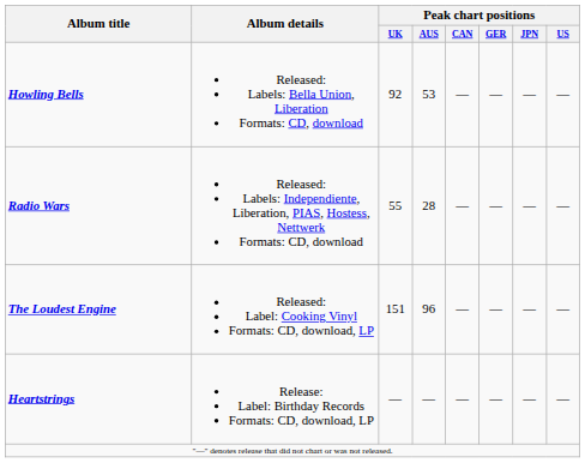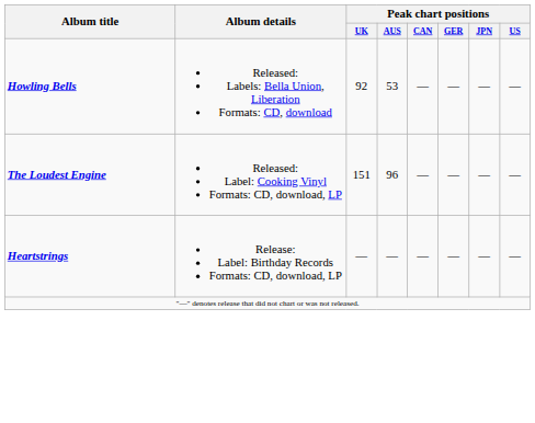 <table class="wikitable" style="text-align:center;">
 <tr>
 <th rowspan="2" width="225">Album title</th>
 <th rowspan="2" width="225">Album details</th>
 <th colspan="6">Peak chart positions</th>
 </tr>
 <tr>
 <th style="width:3em;font-size:75%;"><a href='#'>UK</a><br></th>
 <th style="width:3em;font-size:75%;"><a href='#'>AUS</a><br></th>
 <th style="width:3em;font-size:75%;"><a href='#'>CAN</a></th>
 <th style="width:3em;font-size:75%;"><a href='#'>GER</a></th>
 <th style="width:3em;font-size:75%;"><a href='#'>JPN</a></th>
 <th style="width:3em;font-size:75%;"><a href='#'>US</a></th>
 </tr>
 <tr>
 <td align="left"><strong><em><a href='#'>Howling Bells</a></em></strong></td>
 <td><br><ul><li>Released: </li><li>Labels: <a href='#'>Bella Union</a>, <a href='#'>Liberation</a></li><li>Formats: <a href='#'>CD</a>, <a href='#'>download</a></li></ul></td>
 <td>92</td>
 <td>53</td>
-<td>—</td>
-<td>—</td>
-<td>—</td>
-<td>—</td>
-</tr>
-<tr>
-<td align="left"><strong><em><a href='#'>Radio Wars</a></em></strong></td>
-<td><br><ul><li>Released: </li><li>Labels: <a href='#'>Independiente</a>, Liberation, <a href='#'>PIAS</a>, <a href='#'>Hostess</a>, <a href='#'>Nettwerk</a></li><li>Formats: CD, download</li></ul></td>
-<td>55</td>
-<td>28</td>
 <td>—</td>
 <td>—</td>
 <td>—</td>
 <td>—</td>
 </tr>
 <tr>
 <td align="left"><strong><em><a href='#'>The Loudest Engine</a></em></strong></td>
 <td><br><ul><li>Released: </li><li>Label: <a href='#'>Cooking Vinyl</a></li><li>Formats: CD, download, <a href='#'>LP</a></li></ul></td>
 <td>151<br></td>
 <td>96<br></td>
 <td>—</td>
 <td>—</td>
 <td>—</td>
 <td>—</td>
 </tr>
 <tr>
 <td align="left"><strong><em><a href='#'>Heartstrings</a></em></strong></td>
 <td><br><ul><li>Release: </li><li>Label: Birthday Records</li><li>Formats: CD, download, LP</li></ul></td>
 <td>—</td>
 <td>—</td>
 <td>—</td>
 <td>—</td>
 <td>—</td>
 <td>—</td>
 </tr>
 <tr>
 <td colspan="8" style="font-size: 8pt">"—" denotes release that did not chart or was not released.</td>
 </tr>
 </table>
